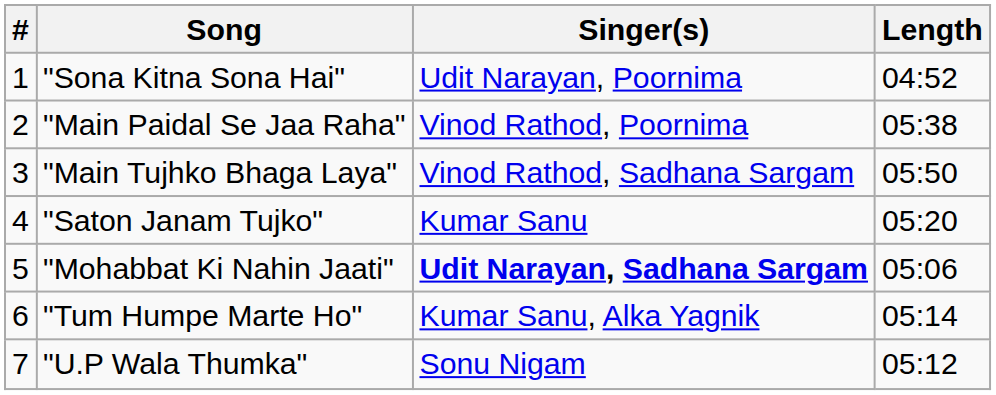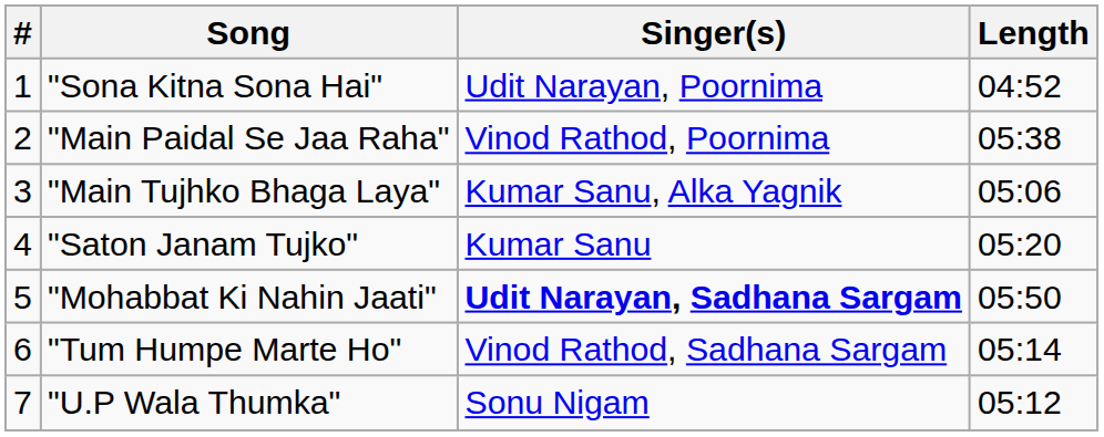 <table class="wikitable sortable" style="font-size: 95%;">
 <tr>
 <th>#</th>
 <th>Song</th>
 <th>Singer(s)</th>
 <th>Length</th>
 </tr>
 <tr>
 <td>1</td>
 <td>"Sona Kitna Sona Hai"</td>
 <td><a href='#'>Udit Narayan</a>, <a href='#'>Poornima</a></td>
 <td>04:52</td>
 </tr>
 <tr>
 <td>2</td>
 <td>"Main Paidal Se Jaa Raha"</td>
 <td><a href='#'>Vinod Rathod</a>, <a href='#'>Poornima</a></td>
 <td>05:38</td>
 </tr>
 <tr>
 <td>3</td>
 <td>"Main Tujhko Bhaga Laya"</td>
-<td><a href='#'>Vinod Rathod</a>, <a href='#'>Sadhana Sargam</a></td>
-<td>05:50</td>
+<td><a href='#'>Kumar Sanu</a>, <a href='#'>Alka Yagnik</a></td>
+<td>05:06</td>
 </tr>
 <tr>
 <td>4</td>
 <td>"Saton Janam Tujko"</td>
 <td><a href='#'>Kumar Sanu</a></td>
 <td>05:20</td>
 </tr>
 <tr>
 <td>5</td>
 <td>"Mohabbat Ki Nahin Jaati"</td>
 <td><strong><a href='#'>Udit Narayan</a>, <a href='#'>Sadhana Sargam</a></strong></td>
-<td>05:06</td>
+<td>05:50</td>
 </tr>
 <tr>
 <td>6</td>
 <td>"Tum Humpe Marte Ho"</td>
-<td><a href='#'>Kumar Sanu</a>, <a href='#'>Alka Yagnik</a></td>
+<td><a href='#'>Vinod Rathod</a>, <a href='#'>Sadhana Sargam</a></td>
 <td>05:14</td>
 </tr>
 <tr>
 <td>7</td>
 <td>"U.P Wala Thumka"</td>
 <td><a href='#'>Sonu Nigam</a></td>
 <td>05:12</td>
 </tr>
 </table>
